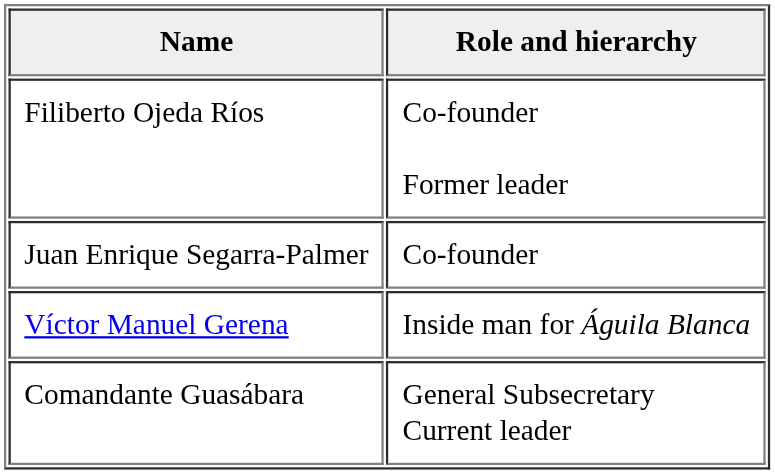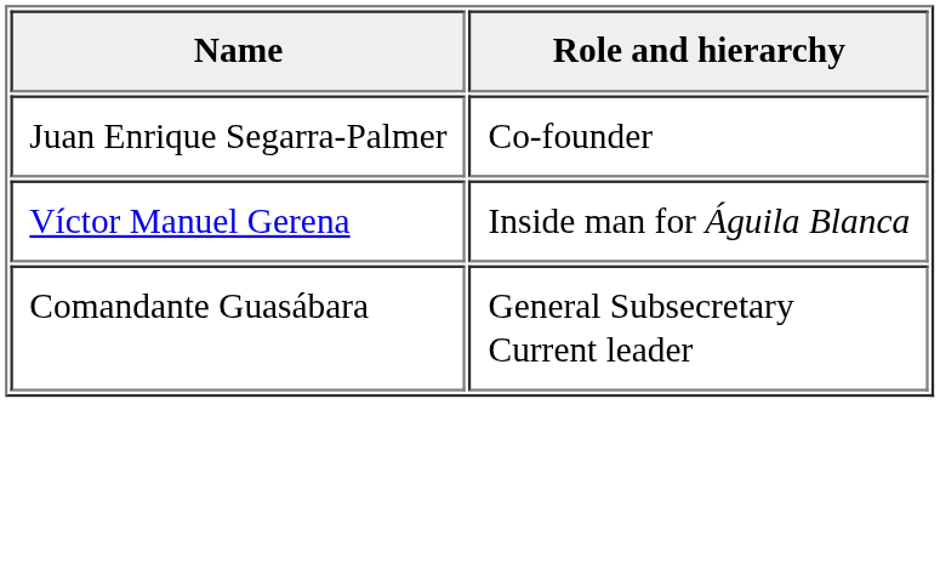 <table border="1" cellpadding="6" cellspacing="1" style="font-size: small">
 <tr style="background: #EFEFEF">
 <th>Name</th>
 <th>Role and hierarchy</th>
-</tr>
-<tr style="vertical-align: top">
-<td>Filiberto Ojeda Ríos</td>
-<td>Co-founder<br><br>Former leader</td>
 </tr>
 <tr style="vertical-align: top">
 <td>Juan Enrique Segarra-Palmer</td>
 <td>Co-founder</td>
 </tr>
 <tr style="vertical-align: top">
 <td><a href='#'>Víctor Manuel Gerena</a></td>
 <td>Inside man for <em>Águila Blanca</em></td>
 </tr>
 <tr style="vertical-align: top">
 <td>Comandante Guasábara</td>
 <td>General Subsecretary<br>Current leader</td>
 </tr>
 </table>
